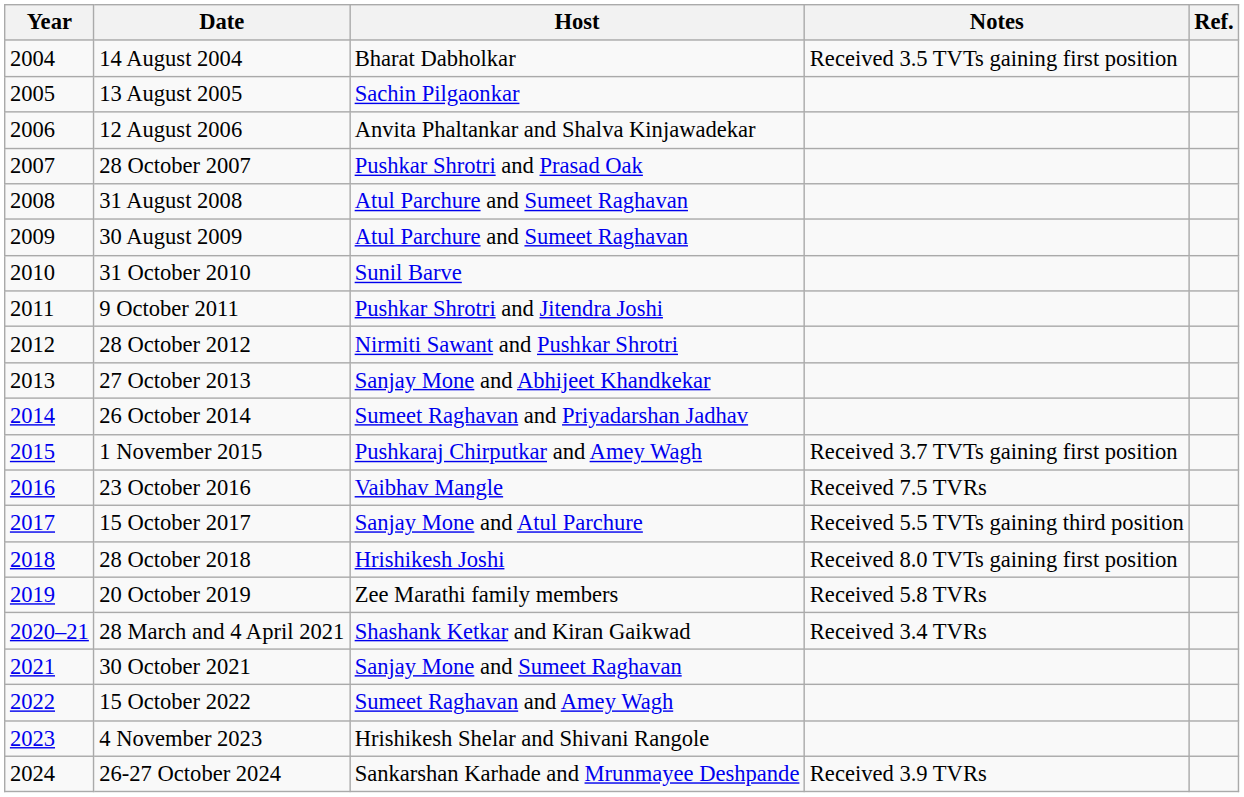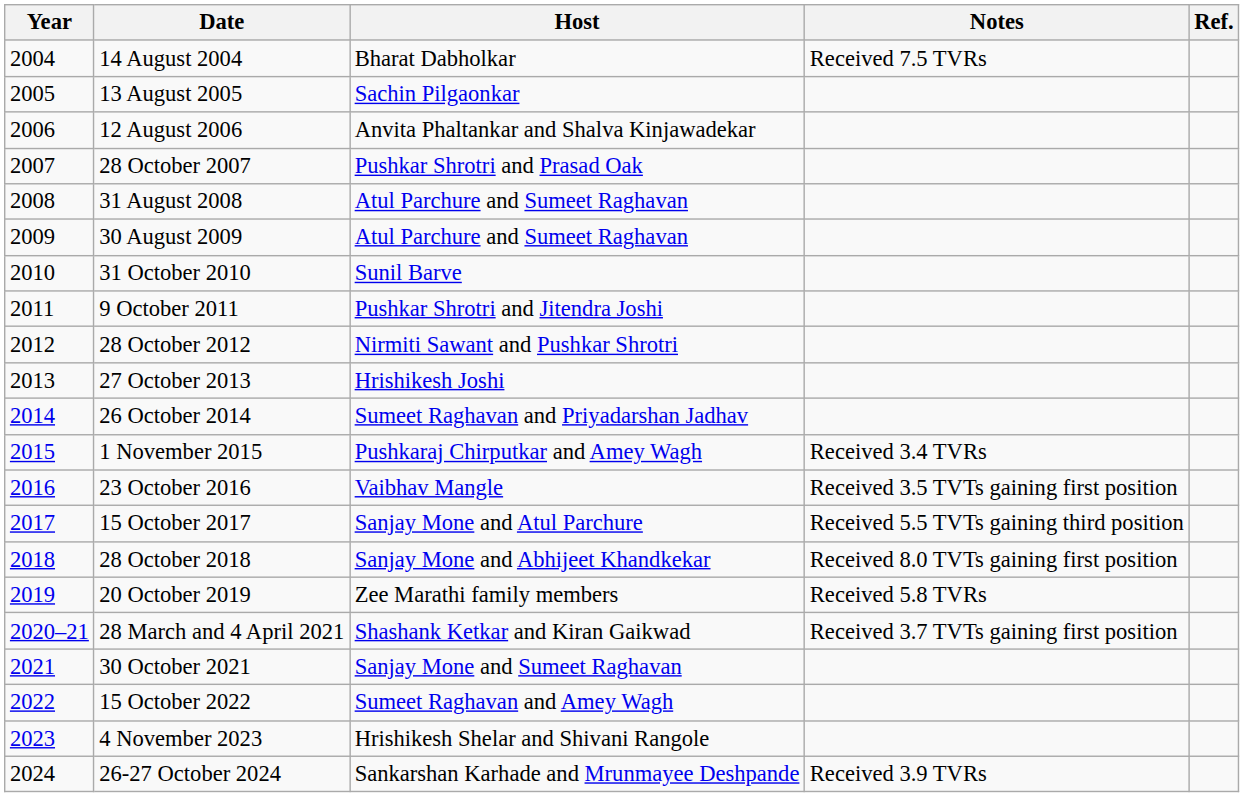 <table class="wikitable sortable">
 <tr>
 <th>Year</th>
 <th>Date</th>
 <th>Host</th>
 <th>Notes</th>
 <th>Ref.</th>
 </tr>
 <tr>
 <td>2004</td>
 <td>14 August 2004</td>
 <td>Bharat Dabholkar</td>
-<td>Received 3.5 TVTs gaining first position</td>
+<td>Received 7.5 TVRs</td>
 <td></td>
 </tr>
 <tr>
 <td>2005</td>
 <td>13 August 2005</td>
 <td><a href='#'>Sachin Pilgaonkar</a></td>
 <td></td>
 <td></td>
 </tr>
 <tr>
 <td>2006</td>
 <td>12 August 2006</td>
 <td>Anvita Phaltankar and Shalva Kinjawadekar</td>
 <td></td>
 <td></td>
 </tr>
 <tr>
 <td>2007</td>
 <td>28 October 2007</td>
 <td><a href='#'>Pushkar Shrotri</a> and <a href='#'>Prasad Oak</a></td>
 <td></td>
 <td></td>
 </tr>
 <tr>
 <td>2008</td>
 <td>31 August 2008</td>
 <td><a href='#'>Atul Parchure</a> and <a href='#'>Sumeet Raghavan</a></td>
 <td></td>
 <td></td>
 </tr>
 <tr>
 <td>2009</td>
 <td>30 August 2009</td>
 <td><a href='#'>Atul Parchure</a> and <a href='#'>Sumeet Raghavan</a></td>
 <td></td>
 <td></td>
 </tr>
 <tr>
 <td>2010</td>
 <td>31 October 2010</td>
 <td><a href='#'>Sunil Barve</a></td>
 <td></td>
 <td></td>
 </tr>
 <tr>
 <td>2011</td>
 <td>9 October 2011</td>
 <td><a href='#'>Pushkar Shrotri</a> and <a href='#'>Jitendra Joshi</a></td>
 <td></td>
 <td></td>
 </tr>
 <tr>
 <td>2012</td>
 <td>28 October 2012</td>
 <td><a href='#'>Nirmiti Sawant</a> and <a href='#'>Pushkar Shrotri</a></td>
 <td></td>
 <td></td>
 </tr>
 <tr>
 <td>2013</td>
 <td>27 October 2013</td>
-<td><a href='#'>Sanjay Mone</a> and <a href='#'>Abhijeet Khandkekar</a></td>
+<td><a href='#'>Hrishikesh Joshi</a></td>
 <td></td>
 <td></td>
 </tr>
 <tr>
 <td><a href='#'>2014</a></td>
 <td>26 October 2014</td>
 <td><a href='#'>Sumeet Raghavan</a> and <a href='#'>Priyadarshan Jadhav</a></td>
 <td></td>
 <td></td>
 </tr>
 <tr>
 <td><a href='#'>2015</a></td>
 <td>1 November 2015</td>
 <td><a href='#'>Pushkaraj Chirputkar</a> and <a href='#'>Amey Wagh</a></td>
-<td>Received 3.7 TVTs gaining first position</td>
+<td>Received 3.4 TVRs</td>
 <td></td>
 </tr>
 <tr>
 <td><a href='#'>2016</a></td>
 <td>23 October 2016</td>
 <td><a href='#'>Vaibhav Mangle</a></td>
-<td>Received 7.5 TVRs</td>
+<td>Received 3.5 TVTs gaining first position</td>
 <td></td>
 </tr>
 <tr>
 <td><a href='#'>2017</a></td>
 <td>15 October 2017</td>
 <td><a href='#'>Sanjay Mone</a> and <a href='#'>Atul Parchure</a></td>
 <td>Received 5.5 TVTs gaining third position</td>
 <td></td>
 </tr>
 <tr>
 <td><a href='#'>2018</a></td>
 <td>28 October 2018</td>
-<td><a href='#'>Hrishikesh Joshi</a></td>
+<td><a href='#'>Sanjay Mone</a> and <a href='#'>Abhijeet Khandkekar</a></td>
 <td>Received 8.0 TVTs gaining first position</td>
 <td></td>
 </tr>
 <tr>
 <td><a href='#'>2019</a></td>
 <td>20 October 2019</td>
 <td>Zee Marathi family members</td>
 <td>Received 5.8 TVRs</td>
 <td></td>
 </tr>
 <tr>
 <td><a href='#'>2020–21</a></td>
 <td>28 March and 4 April 2021</td>
 <td><a href='#'>Shashank Ketkar</a> and Kiran Gaikwad</td>
-<td>Received 3.4 TVRs</td>
+<td>Received 3.7 TVTs gaining first position</td>
 <td></td>
 </tr>
 <tr>
 <td><a href='#'>2021</a></td>
 <td>30 October 2021</td>
 <td><a href='#'>Sanjay Mone</a> and <a href='#'>Sumeet Raghavan</a></td>
 <td></td>
 <td></td>
 </tr>
 <tr>
 <td><a href='#'>2022</a></td>
 <td>15 October 2022</td>
 <td><a href='#'>Sumeet Raghavan</a> and <a href='#'>Amey Wagh</a></td>
 <td></td>
 <td></td>
 </tr>
 <tr>
 <td><a href='#'>2023</a></td>
 <td>4 November 2023</td>
 <td>Hrishikesh Shelar and Shivani Rangole</td>
 <td></td>
 <td></td>
 </tr>
 <tr>
 <td>2024</td>
 <td>26-27 October 2024</td>
 <td>Sankarshan Karhade and <a href='#'>Mrunmayee Deshpande</a></td>
 <td>Received 3.9 TVRs</td>
 <td></td>
 </tr>
 </table>
